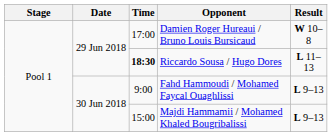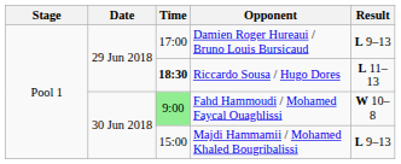 <table class=wikitable>
 <tr>
 <th width=100>Stage</th>
 <th width=80>Date</th>
 <th width=10>Time</th>
 <th width=200>Opponent</th>
 <th width=50>Result</th>
 </tr>
 <tr align=center>
 <td rowspan=4>Pool 1</td>
 <td rowspan=2>29 Jun 2018</td>
 <td>17:00</td>
 <td align=left> <a href='#'>Damien Roger Hureaui</a> / <a href='#'>Bruno Louis Bursicaud</a></td>
-<td><strong>W</strong> 10–8</td>
+<td><strong>L</strong> 9–13</td>
 </tr>
 <tr align=center>
 <td><strong>18:30</strong></td>
 <td align=left> <a href='#'>Riccardo Sousa</a> / <a href='#'>Hugo Dores</a></td>
 <td><strong>L</strong> 11–13</td>
 </tr>
 <tr align=center>
 <td rowspan=2>30 Jun 2018</td>
-<td>9:00</td>
+<td style="background: lightgreen;">9:00</td>
 <td align=left> <a href='#'>Fahd Hammoudi</a> / <a href='#'>Mohamed Faycal Ouaghlissi</a></td>
-<td><strong>L</strong> 9–13</td>
+<td><strong>W</strong> 10–8</td>
 </tr>
 <tr align=center>
 <td>15:00</td>
 <td align=left> <a href='#'>Majdi Hammamii</a> / <a href='#'>Mohamed Khaled Bougribalissi</a></td>
 <td><strong>L</strong> 9–13</td>
 </tr>
 </table>
